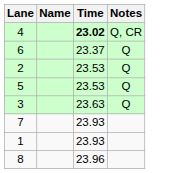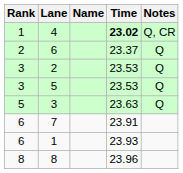 <table class="wikitable sortable" style="text-align:center">
 <tr>
+<th>Rank</th>
 <th>Lane</th>
 <th>Name</th>
 <th>Time</th>
 <th>Notes</th>
 </tr>
 <tr bgcolor=ccffcc>
+<td>1</td>
 <td>4</td>
 <td align=left></td>
 <td><strong>23.02</strong></td>
 <td>Q, CR</td>
 </tr>
 <tr bgcolor=ccffcc>
+<td>2</td>
 <td>6</td>
 <td align=left></td>
 <td>23.37</td>
 <td>Q</td>
 </tr>
 <tr bgcolor=ccffcc>
+<td>3</td>
 <td>2</td>
 <td align=left></td>
 <td>23.53</td>
 <td>Q</td>
 </tr>
 <tr bgcolor=ccffcc>
+<td>3</td>
 <td>5</td>
 <td align=left></td>
 <td>23.53</td>
 <td>Q</td>
 </tr>
 <tr bgcolor=ccffcc>
+<td>5</td>
 <td>3</td>
 <td align=left></td>
 <td>23.63</td>
 <td>Q</td>
 </tr>
 <tr>
+<td>6</td>
 <td>7</td>
 <td align=left></td>
-<td>23.93</td>
+<td>23.91</td>
 <td></td>
 </tr>
 <tr>
+<td>6</td>
 <td>1</td>
 <td align=left></td>
 <td>23.93</td>
 <td></td>
 </tr>
 <tr>
 <td>8</td>
+<td>8</td>
 <td align=left></td>
 <td>23.96</td>
 <td></td>
 </tr>
 </table>
